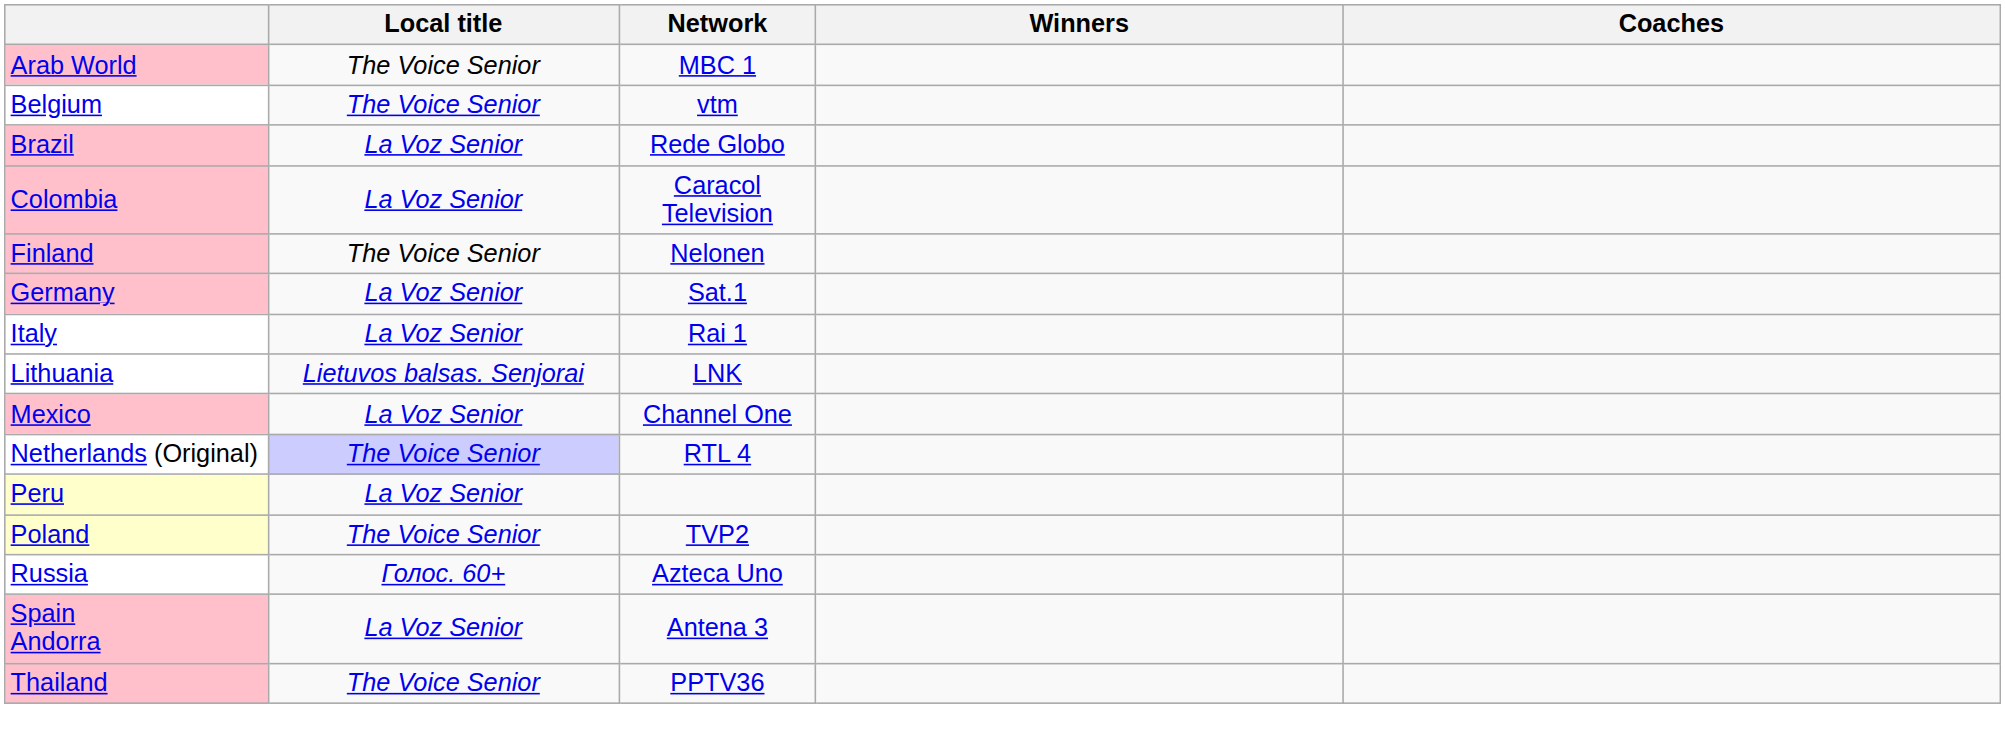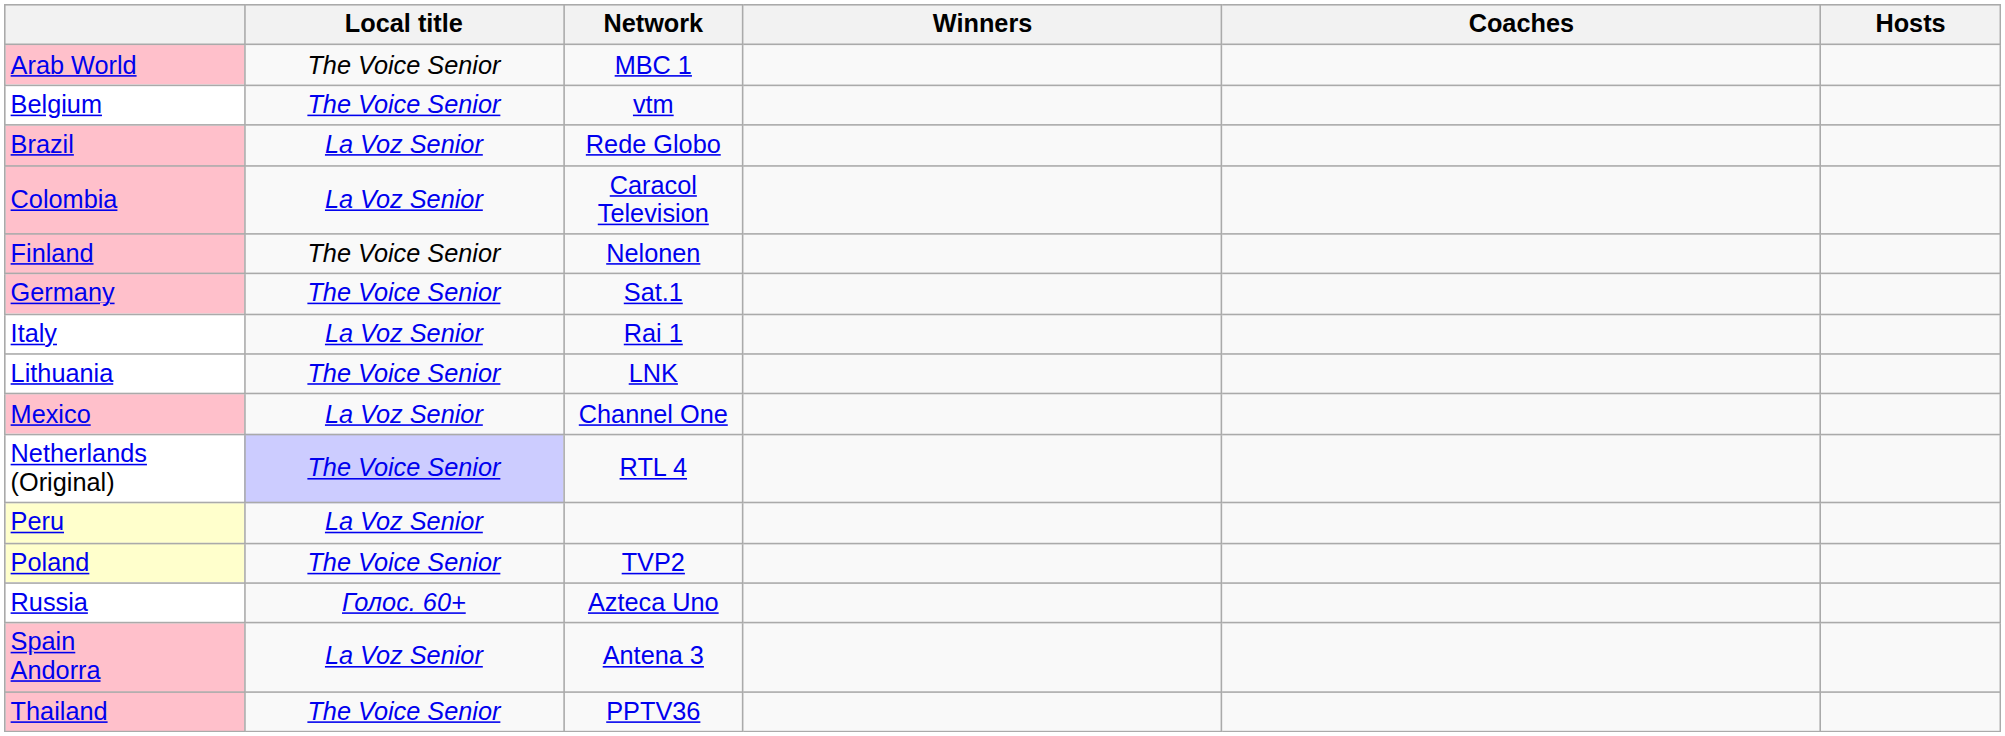 <table class="wikitable" style="text-align:center; line-height:18px; width:100%;">
 <tr>
 <th scope="col" style="width:12%;"></th>
 <th scope="col" style="width:16%;">Local title</th>
 <th scope="col" style="width:09%;">Network</th>
 <th scope="col" style="width:24%;">Winners</th>
 <th scope="col" style="width:30%;">Coaches</th>
+<th scope="col" style="width:20%;">Hosts</th>
 </tr>
 <tr>
 <td style="background:#FFC0CB; text-align:left;"><a href='#'>Arab World</a></td>
 <td><em>The Voice Senior</em></td>
 <td><a href='#'>MBC 1</a></td>
 <td><br></td>
+<td valign="top"><br></td>
 <td valign="top"><br></td>
 </tr>
 <tr>
 <td style="background:white; text-align:left;"><a href='#'>Belgium</a> <br> </td>
 <td><em><a href='#'>The Voice Senior</a></em>  <br> </td>
 <td><a href='#'>vtm</a><br></td>
 <td><br></td>
 <td valign="top"><br></td>
+<td valign="top"><br></td>
 </tr>
 <tr>
 <td style="background:#FFC0CB; text-align:left;"><a href='#'>Brazil</a></td>
 <td><em><a href='#'>La Voz Senior</a></em></td>
 <td><a href='#'>Rede Globo</a><br></td>
 <td></td>
+<td valign="top"><br></td>
 <td valign="top"><br></td>
 </tr>
 <tr>
 <td style="background:#FFC0CB; text-align:left;"><a href='#'>Colombia</a></td>
 <td><em><a href='#'>La Voz Senior</a></em><br></td>
 <td><a href='#'>Caracol Television</a></td>
 <td></td>
 <td valign="top"><br></td>
+<td valign="top"><br></td>
 </tr>
 <tr>
 <td style="background:#FFC0CB; text-align:left;"><a href='#'>Finland</a></td>
 <td><em>The Voice Senior</em></td>
 <td><a href='#'>Nelonen</a></td>
 <td><br></td>
 <td valign="top"><br></td>
+<td valign="top"><br></td>
 </tr>
 <tr>
 <td style="background:#FFC0CB; text-align:left;"><a href='#'>Germany</a></td>
-<td><em><a href='#'>La Voz Senior</a></em><br></td>
+<td><em><a href='#'>The Voice Senior</a></em></td>
 <td><a href='#'>Sat.1</a></td>
 <td></td>
+<td valign="top"><br></td>
 <td valign="top"><br></td>
 </tr>
 <tr>
 <td style="background:white; text-align:left;"><a href='#'>Italy</a></td>
 <td><em><a href='#'>La Voz Senior</a></em><br></td>
 <td><a href='#'>Rai 1</a></td>
 <td></td>
 <td valign="top"><br></td>
+<td valign="top"><br></td>
 </tr>
 <tr>
 <td style="background:white; text-align:left;"><a href='#'>Lithuania</a></td>
-<td><em><a href='#'>Lietuvos balsas. Senjorai</a></em><br></td>
+<td><em><a href='#'>The Voice Senior</a></em></td>
 <td><a href='#'>LNK</a></td>
 <td><br></td>
+<td valign="top"><br></td>
 <td valign="top"><br></td>
 </tr>
 <tr>
 <td style="background:#FFC0CB; text-align:left;"><a href='#'>Mexico</a></td>
 <td><em><a href='#'>La Voz Senior</a></em><br></td>
 <td><a href='#'>Channel One</a><br></td>
 <td><br></td>
 <td valign="top"><br></td>
+<td valign="top"><br></td>
 </tr>
 <tr>
 <td style="background:white; text-align:left;"><a href='#'>Netherlands</a> (Original)</td>
 <td style="background:#ccf"><em><a href='#'>The Voice Senior</a></em><br></td>
 <td><a href='#'>RTL 4</a><br></td>
 <td></td>
+<td valign="top"><br></td>
 <td valign="top"><br></td>
 </tr>
 <tr>
 <td style="background:#ffc; text-align:left;"><a href='#'>Peru</a></td>
 <td><em><a href='#'>La Voz Senior</a></em><br></td>
 <td></td>
 <td><br></td>
 <td valign="top"><br></td>
+<td valign="top"><br></td>
 </tr>
 <tr>
 <td style="background:#FFFFCC; text-align:left;"><a href='#'>Poland</a></td>
 <td><em><a href='#'>The Voice Senior</a></em></td>
 <td><a href='#'>TVP2</a><br></td>
 <td><br></td>
+<td valign="top"><br></td>
 <td valign="top"><br></td>
 </tr>
 <tr>
 <td style="background:white; text-align:left;"><a href='#'>Russia</a></td>
 <td><em><a href='#'>Голос. 60+</a></em><br></td>
 <td><a href='#'>Azteca Uno</a><br></td>
 <td><br></td>
 <td valign="top"><br></td>
+<td valign="top"><br></td>
 </tr>
 <tr>
 <td style="background:#FFC0CB; text-align:left;"><a href='#'>Spain</a><br><a href='#'>Andorra</a></td>
 <td><em><a href='#'>La Voz Senior</a></em></td>
 <td><a href='#'>Antena 3</a></td>
 <td><br></td>
+<td valign="top"><br></td>
 <td valign="top"><br></td>
 </tr>
 <tr>
 <td style="background:#FFC0CB; text-align:left;"><a href='#'>Thailand</a></td>
 <td><em><a href='#'>The Voice Senior</a></em></td>
 <td><a href='#'>PPTV36</a><br></td>
 <td><br></td>
 <td valign="top"><br></td>
+<td valign="top"><br></td>
 </tr>
 </table>
